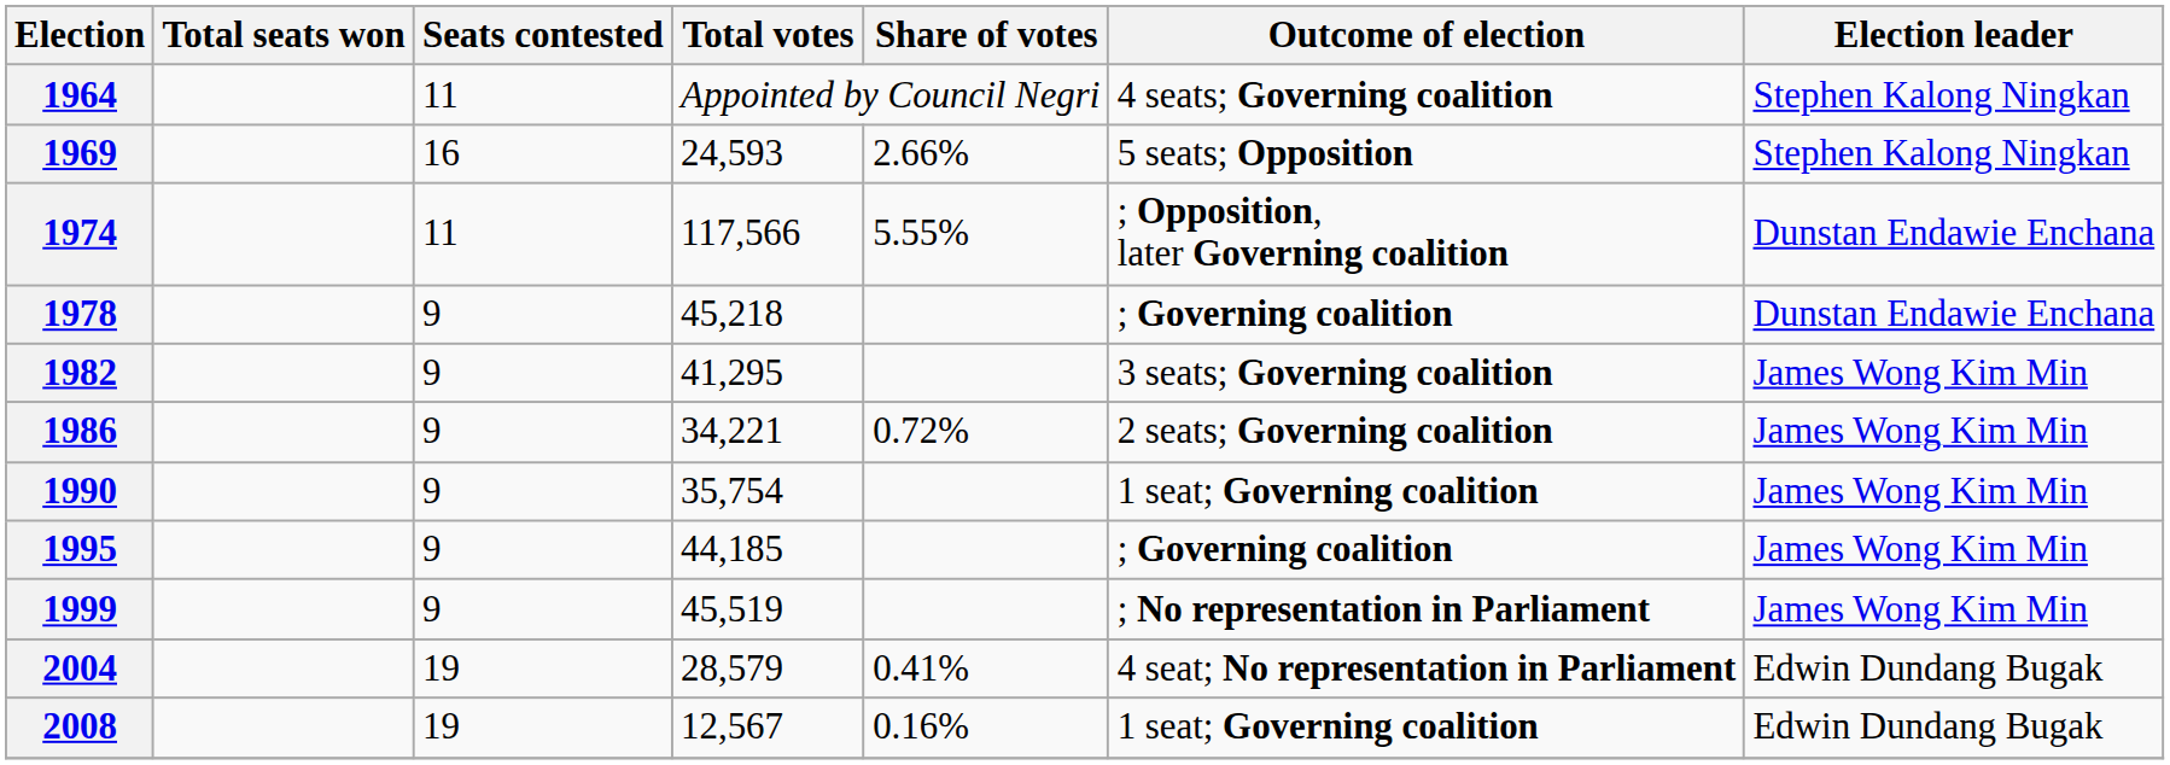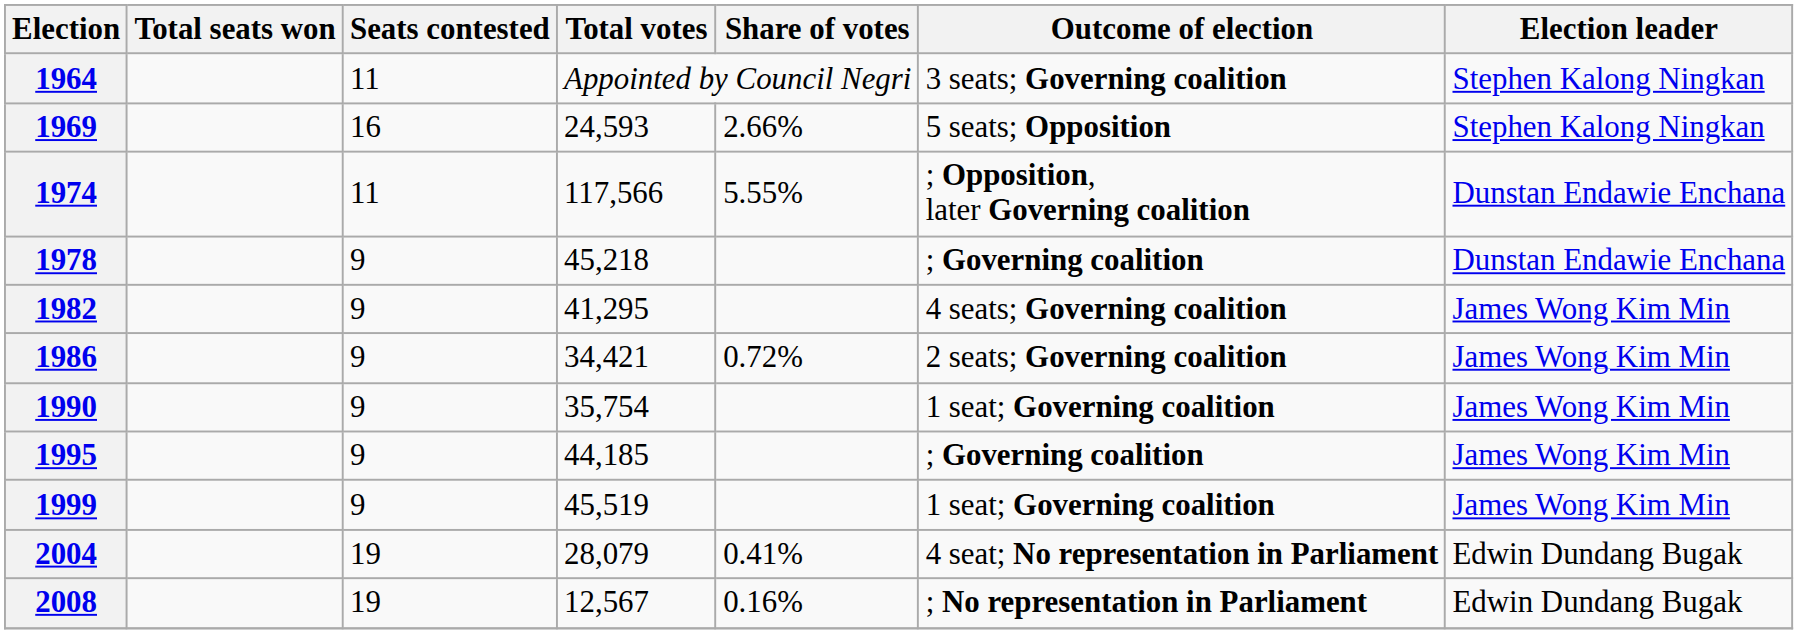 <table class="wikitable">
 <tr>
 <th>Election</th>
 <th>Total seats won</th>
 <th>Seats contested</th>
 <th>Total votes</th>
 <th>Share of votes</th>
 <th>Outcome of election</th>
 <th>Election leader</th>
 </tr>
 <tr>
 <th><a href='#'>1964</a></th>
 <td></td>
 <td>11</td>
 <td colspan="2"><em>Appointed by Council Negri</em></td>
-<td>4 seats;  <strong>Governing coalition <br></strong></td>
+<td>3 seats;  <strong>Governing coalition</strong> <br></td>
 <td><a href='#'>Stephen Kalong Ningkan</a></td>
 </tr>
 <tr>
 <th><a href='#'>1969</a></th>
 <td></td>
 <td>16</td>
 <td>24,593</td>
 <td>2.66%</td>
 <td>5 seats;  <strong>Opposition</strong></td>
 <td><a href='#'>Stephen Kalong Ningkan</a></td>
 </tr>
 <tr>
 <th><a href='#'>1974</a></th>
 <td></td>
 <td>11</td>
 <td>117,566</td>
 <td>5.55%</td>
 <td>;  <strong>Opposition</strong>,<br>later <strong>Governing coalition</strong> <br></td>
 <td><a href='#'>Dunstan Endawie Enchana</a></td>
 </tr>
 <tr>
 <th><a href='#'>1978</a></th>
 <td></td>
 <td>9</td>
 <td>45,218</td>
 <td></td>
 <td>; <strong>Governing coalition</strong> <br></td>
 <td><a href='#'>Dunstan Endawie Enchana</a></td>
 </tr>
 <tr>
 <th><a href='#'>1982</a></th>
 <td></td>
 <td>9</td>
 <td>41,295</td>
 <td></td>
-<td>3 seats;  <strong>Governing coalition</strong> <br></td>
+<td>4 seats;  <strong>Governing coalition <br></strong></td>
 <td><a href='#'>James Wong Kim Min</a></td>
 </tr>
 <tr>
 <th><a href='#'>1986</a></th>
 <td></td>
 <td>9</td>
-<td>34,221</td>
+<td>34,421</td>
 <td>0.72%</td>
 <td>2 seats; <strong>Governing coalition</strong> <br></td>
 <td><a href='#'>James Wong Kim Min</a></td>
 </tr>
 <tr>
 <th><a href='#'>1990</a></th>
 <td></td>
 <td>9</td>
 <td>35,754</td>
 <td></td>
 <td>1 seat; <strong>Governing coalition</strong> <br></td>
 <td><a href='#'>James Wong Kim Min</a></td>
 </tr>
 <tr>
 <th><a href='#'>1995</a></th>
 <td></td>
 <td>9</td>
 <td>44,185</td>
 <td></td>
 <td>; <strong>Governing coalition</strong> <br></td>
 <td><a href='#'>James Wong Kim Min</a></td>
 </tr>
 <tr>
 <th><a href='#'>1999</a></th>
 <td></td>
 <td>9</td>
 <td>45,519</td>
 <td></td>
-<td>; <strong>No representation in Parliament</strong></td>
+<td>1 seat; <strong>Governing coalition</strong> <br></td>
 <td><a href='#'>James Wong Kim Min</a></td>
 </tr>
 <tr>
 <th><a href='#'>2004</a></th>
 <td></td>
 <td>19</td>
-<td>28,579</td>
+<td>28,079</td>
 <td>0.41%</td>
 <td>4 seat; <strong>No representation in Parliament</strong></td>
 <td>Edwin Dundang Bugak</td>
 </tr>
 <tr>
 <th><a href='#'>2008</a></th>
 <td></td>
 <td>19</td>
 <td>12,567</td>
 <td>0.16%</td>
-<td>1 seat; <strong>Governing coalition</strong> <br></td>
+<td>; <strong>No representation in Parliament</strong></td>
 <td>Edwin Dundang Bugak</td>
 </tr>
 <tr>
 </tr>
 </table>
